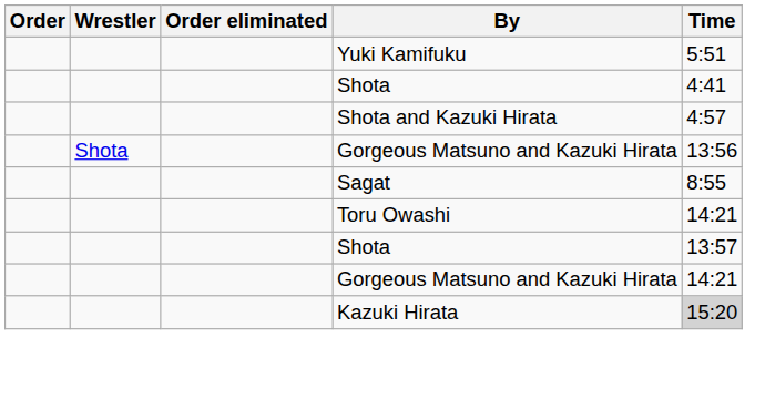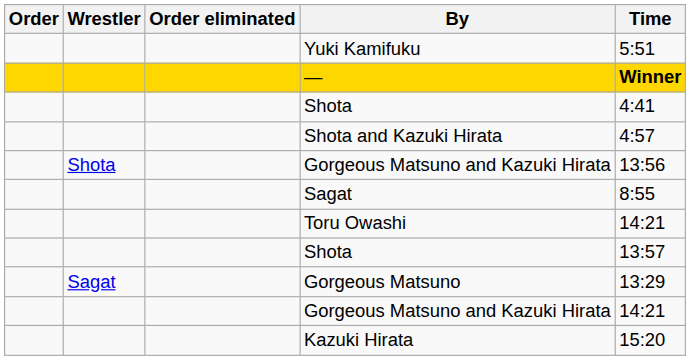 <table class="wikitable sortable">
 <tr>
 <th>Order</th>
 <th>Wrestler</th>
 <th>Order eliminated</th>
 <th>By</th>
 <th>Time</th>
 </tr>
 <tr>
 <td></td>
 <td></td>
 <td></td>
 <td>Yuki Kamifuku</td>
 <td>5:51</td>
+</tr>
+<tr style="background:gold">
+<td></td>
+<td><strong></strong></td>
+<td></td>
+<td>—</td>
+<td><strong>Winner</strong></td>
 </tr>
 <tr>
 <td></td>
 <td></td>
 <td></td>
 <td>Shota</td>
 <td>4:41</td>
 </tr>
 <tr>
 <td></td>
 <td></td>
 <td></td>
 <td>Shota and Kazuki Hirata</td>
 <td>4:57</td>
 </tr>
 <tr>
 <td></td>
 <td><a href='#'>Shota</a></td>
 <td></td>
 <td>Gorgeous Matsuno and Kazuki Hirata</td>
 <td>13:56</td>
 </tr>
 <tr>
 <td></td>
 <td></td>
 <td></td>
 <td>Sagat</td>
 <td>8:55</td>
 </tr>
 <tr>
 <td></td>
 <td></td>
 <td></td>
 <td>Toru Owashi</td>
 <td>14:21</td>
 </tr>
 <tr>
 <td></td>
 <td></td>
 <td></td>
 <td>Shota</td>
 <td>13:57</td>
 </tr>
 <tr>
 <td></td>
+<td><a href='#'>Sagat</a></td>
+<td></td>
+<td>Gorgeous Matsuno</td>
+<td>13:29</td>
+</tr>
+<tr>
+<td></td>
 <td></td>
 <td></td>
 <td>Gorgeous Matsuno and Kazuki Hirata</td>
 <td>14:21</td>
 </tr>
 <tr>
 <td></td>
 <td></td>
 <td></td>
 <td>Kazuki Hirata</td>
-<td style="background: lightgrey;">15:20</td>
+<td>15:20</td>
 </tr>
 </table>
